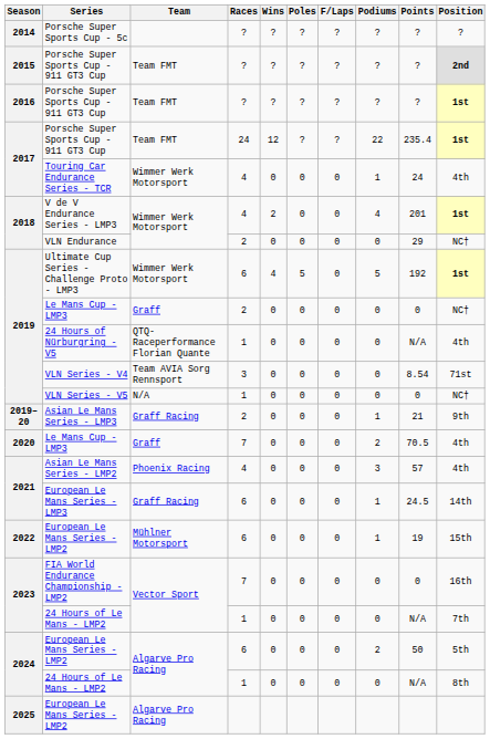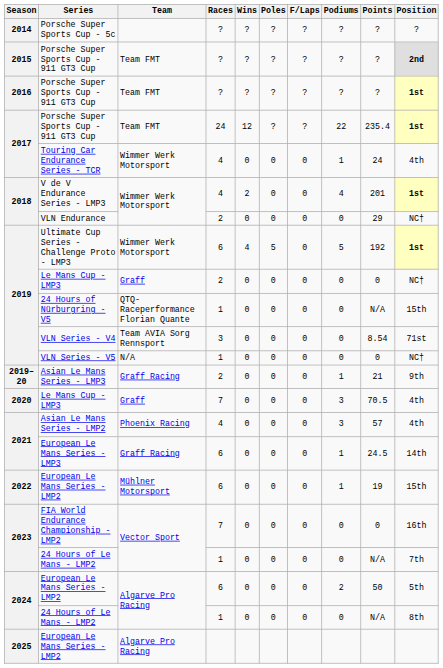 <table class="wikitable" style="font-size: 90%; text-align:center">
 <tr>
 <th>Season</th>
 <th>Series</th>
 <th>Team</th>
 <th>Races</th>
 <th>Wins</th>
 <th>Poles</th>
 <th>F/Laps</th>
 <th>Podiums</th>
 <th>Points</th>
 <th>Position</th>
 </tr>
 <tr>
 <th>2014</th>
 <td align="left">Porsche Super Sports Cup - 5c</td>
 <td align="left"></td>
 <td>?</td>
 <td>?</td>
 <td>?</td>
 <td>?</td>
 <td>?</td>
 <td>?</td>
 <td>?</td>
 </tr>
 <tr>
 <th>2015</th>
 <td align="left">Porsche Super Sports Cup - 911 GT3 Cup</td>
 <td align="left">Team FMT</td>
 <td>?</td>
 <td>?</td>
 <td>?</td>
 <td>?</td>
 <td>?</td>
 <td>?</td>
 <td style="background:#DFDFDF;"><strong>2nd</strong></td>
 </tr>
 <tr>
 <th>2016</th>
 <td align="left">Porsche Super Sports Cup - 911 GT3 Cup</td>
 <td align="left">Team FMT</td>
 <td>?</td>
 <td>?</td>
 <td>?</td>
 <td>?</td>
 <td>?</td>
 <td>?</td>
 <td style="background:#FFFFBF;"><strong>1st</strong></td>
 </tr>
 <tr>
 <th rowspan="2">2017</th>
 <td align="left">Porsche Super Sports Cup - 911 GT3 Cup</td>
 <td align="left">Team FMT</td>
 <td>24</td>
 <td>12</td>
 <td>?</td>
 <td>?</td>
 <td>22</td>
 <td>235.4</td>
 <td style="background:#FFFFBF;"><strong>1st</strong></td>
 </tr>
 <tr>
 <td align="left"><a href='#'>Touring Car Endurance Series - TCR</a></td>
 <td align="left">Wimmer Werk Motorsport</td>
 <td>4</td>
 <td>0</td>
 <td>0</td>
 <td>0</td>
 <td>1</td>
 <td>24</td>
 <td>4th</td>
 </tr>
 <tr>
 <th rowspan="2">2018</th>
 <td align="left">V de V Endurance Series - LMP3</td>
 <td rowspan="2" align="left">Wimmer Werk Motorsport</td>
 <td>4</td>
 <td>2</td>
 <td>0</td>
 <td>0</td>
 <td>4</td>
 <td>201</td>
 <td style="background:#FFFFBF;"><strong>1st</strong></td>
 </tr>
 <tr>
 <td align="left">VLN Endurance</td>
 <td>2</td>
 <td>0</td>
 <td>0</td>
 <td>0</td>
 <td>0</td>
 <td>29</td>
 <td>NC†</td>
 </tr>
 <tr>
 <th rowspan="5">2019</th>
 <td align="left">Ultimate Cup Series - Challenge Proto - LMP3</td>
 <td align="left">Wimmer Werk Motorsport</td>
 <td>6</td>
 <td>4</td>
 <td>5</td>
 <td>0</td>
 <td>5</td>
 <td>192</td>
 <td style="background:#FFFFBF;"><strong>1st</strong></td>
 </tr>
 <tr>
 <td align="left"><a href='#'>Le Mans Cup - LMP3</a></td>
 <td align="left"><a href='#'>Graff</a></td>
 <td>2</td>
 <td>0</td>
 <td>0</td>
 <td>0</td>
 <td>0</td>
 <td>0</td>
 <td>NC†</td>
 </tr>
 <tr>
 <td align="left"><a href='#'>24 Hours of Nürburgring - V5</a></td>
 <td align="left">QTQ-Raceperformance Florian Quante</td>
 <td>1</td>
 <td>0</td>
 <td>0</td>
 <td>0</td>
 <td>0</td>
 <td>N/A</td>
-<td>4th</td>
+<td>15th</td>
 </tr>
 <tr>
 <td align="left"><a href='#'>VLN Series - V4</a></td>
 <td align="left">Team AVIA Sorg Rennsport</td>
 <td>3</td>
 <td>0</td>
 <td>0</td>
 <td>0</td>
 <td>0</td>
 <td>8.54</td>
 <td>71st</td>
 </tr>
 <tr>
 <td align="left"><a href='#'>VLN Series - V5</a></td>
 <td align="left">N/A</td>
 <td>1</td>
 <td>0</td>
 <td>0</td>
 <td>0</td>
 <td>0</td>
 <td>0</td>
 <td>NC†</td>
 </tr>
 <tr>
 <th>2019–20</th>
 <td align="left"><a href='#'>Asian Le Mans Series - LMP3</a></td>
 <td align="left"><a href='#'>Graff Racing</a></td>
 <td>2</td>
 <td>0</td>
 <td>0</td>
 <td>0</td>
 <td>1</td>
 <td>21</td>
 <td>9th</td>
 </tr>
 <tr>
 <th>2020</th>
 <td align="left"><a href='#'>Le Mans Cup - LMP3</a></td>
 <td align="left"><a href='#'>Graff</a></td>
 <td>7</td>
 <td>0</td>
 <td>0</td>
 <td>0</td>
-<td>2</td>
+<td>3</td>
 <td>70.5</td>
 <td>4th</td>
 </tr>
 <tr>
 <th rowspan="2">2021</th>
 <td align="left"><a href='#'>Asian Le Mans Series - LMP2</a></td>
 <td align="left"><a href='#'>Phoenix Racing</a></td>
 <td>4</td>
 <td>0</td>
 <td>0</td>
 <td>0</td>
 <td>3</td>
 <td>57</td>
 <td>4th</td>
 </tr>
 <tr>
 <td align="left"><a href='#'>European Le Mans Series - LMP3</a></td>
 <td align="left"><a href='#'>Graff Racing</a></td>
 <td>6</td>
 <td>0</td>
 <td>0</td>
 <td>0</td>
 <td>1</td>
 <td>24.5</td>
 <td>14th</td>
 </tr>
 <tr>
 <th>2022</th>
 <td align="left"><a href='#'>European Le Mans Series - LMP2</a></td>
 <td align="left"><a href='#'>Mühlner Motorsport</a></td>
 <td>6</td>
 <td>0</td>
 <td>0</td>
 <td>0</td>
 <td>1</td>
 <td>19</td>
 <td>15th</td>
 </tr>
 <tr>
 <th rowspan="2">2023</th>
 <td align="left"><a href='#'>FIA World Endurance Championship - LMP2</a></td>
 <td rowspan="2" align="left"><a href='#'>Vector Sport</a></td>
 <td>7</td>
 <td>0</td>
 <td>0</td>
 <td>0</td>
 <td>0</td>
 <td>0</td>
 <td>16th</td>
 </tr>
 <tr>
 <td align=left><a href='#'>24 Hours of Le Mans - LMP2</a></td>
 <td>1</td>
 <td>0</td>
 <td>0</td>
 <td>0</td>
 <td>0</td>
 <td>N/A</td>
 <td>7th</td>
 </tr>
 <tr>
 <th rowspan="2">2024</th>
 <td align="left"><a href='#'>European Le Mans Series - LMP2</a></td>
 <td align="left" rowspan="2"><a href='#'>Algarve Pro Racing</a></td>
 <td>6</td>
 <td>0</td>
 <td>0</td>
 <td>0</td>
 <td>2</td>
 <td>50</td>
 <td>5th</td>
 </tr>
 <tr>
 <td align=left><a href='#'>24 Hours of Le Mans - LMP2</a></td>
 <td>1</td>
 <td>0</td>
 <td>0</td>
 <td>0</td>
 <td>0</td>
 <td>N/A</td>
 <td>8th</td>
 </tr>
 <tr>
 <th>2025</th>
 <td align=left><a href='#'>European Le Mans Series - LMP2</a></td>
 <td align=left><a href='#'>Algarve Pro Racing</a></td>
 <td></td>
 <td></td>
 <td></td>
 <td></td>
 <td></td>
 <td></td>
 <td></td>
 </tr>
 </table>
